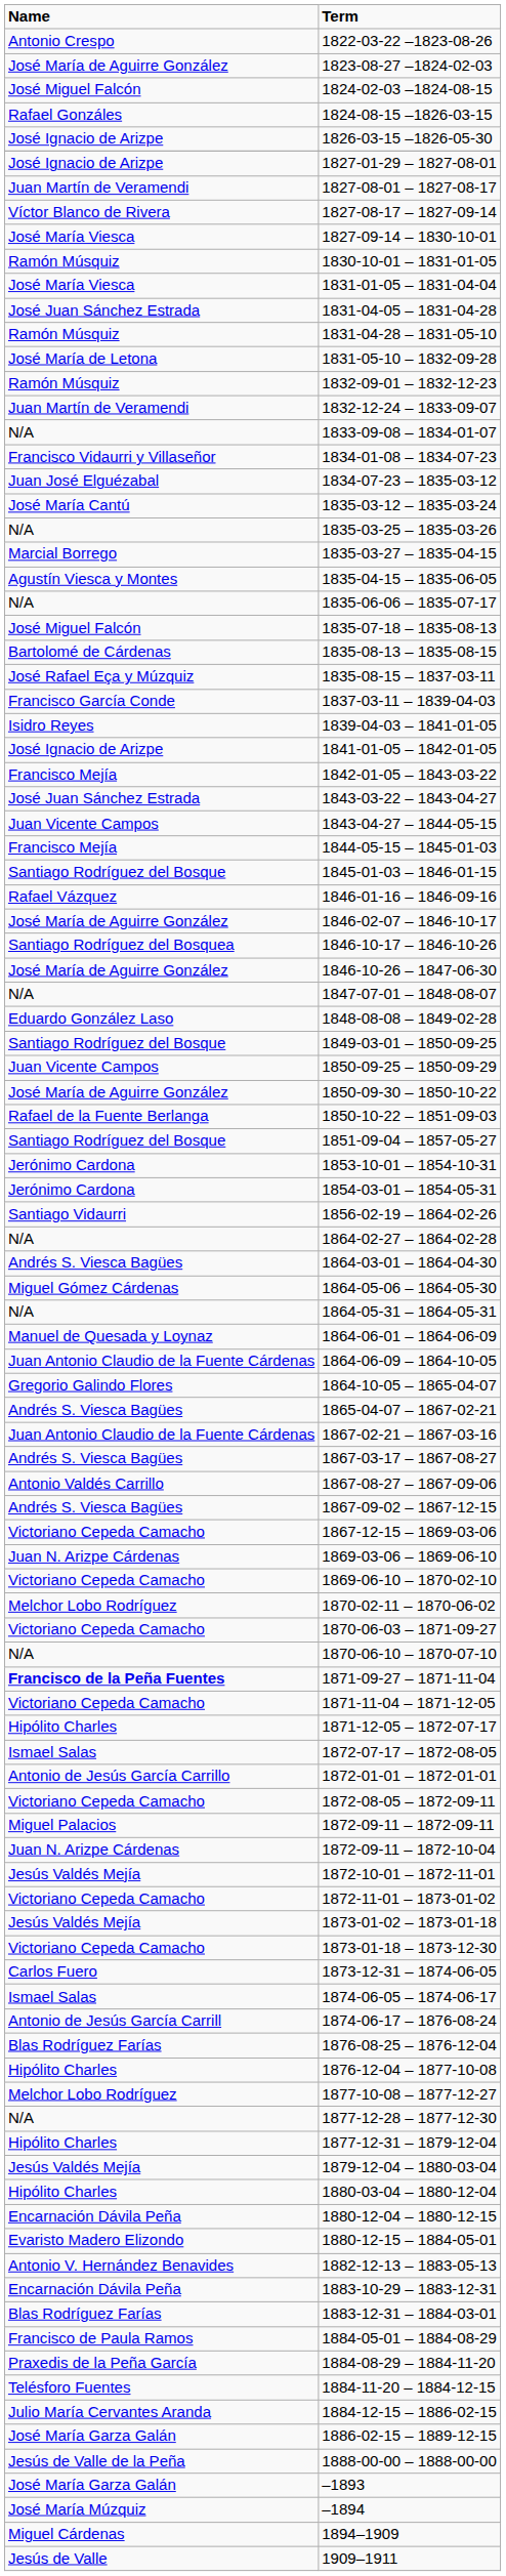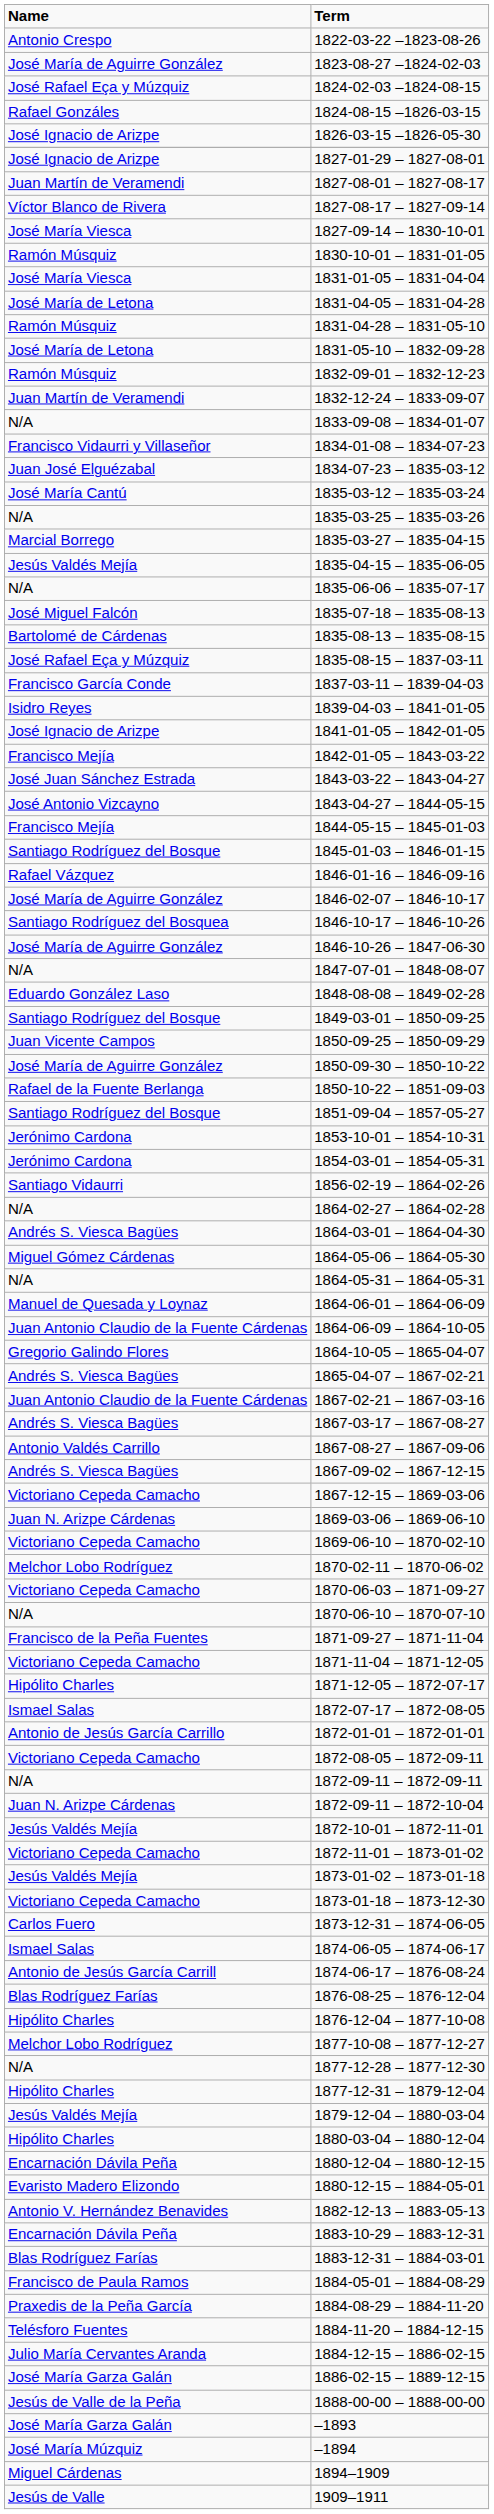 <table class="wikitable">
 <tr>
 <td><strong>Name</strong></td>
 <td><strong>Term</strong></td>
 </tr>
 <tr>
 <td><a href='#'>Antonio Crespo</a></td>
 <td>1822-03-22 –1823-08-26</td>
 </tr>
 <tr>
 <td><a href='#'>José María de Aguirre González</a></td>
 <td>1823-08-27 –1824-02-03</td>
 </tr>
 <tr>
-<td><a href='#'>José Miguel Falcón</a></td>
+<td><a href='#'>José Rafael Eça y Múzquiz</a></td>
 <td>1824-02-03 –1824-08-15</td>
 </tr>
 <tr>
 <td><a href='#'>Rafael Gonzáles</a></td>
 <td>1824-08-15 –1826-03-15</td>
 </tr>
 <tr>
 <td><a href='#'>José Ignacio de Arizpe</a></td>
 <td>1826-03-15 –1826-05-30</td>
 </tr>
 <tr>
 </tr>
 <tr>
 </tr>
 <tr>
 <td><a href='#'>José Ignacio de Arizpe</a></td>
 <td>1827-01-29 – 1827-08-01</td>
 </tr>
 <tr>
 <td><a href='#'>Juan Martín de Veramendi</a></td>
 <td>1827-08-01 – 1827-08-17</td>
 </tr>
 <tr>
 <td><a href='#'>Víctor Blanco de Rivera</a></td>
 <td>1827-08-17 – 1827-09-14</td>
 </tr>
 <tr>
 <td><a href='#'>José María Viesca</a></td>
 <td>1827-09-14 – 1830-10-01</td>
 </tr>
 <tr>
 <td><a href='#'>Ramón Músquiz</a></td>
 <td>1830-10-01 – 1831-01-05</td>
 </tr>
 <tr>
 <td><a href='#'>José María Viesca</a></td>
 <td>1831-01-05 – 1831-04-04</td>
 </tr>
 <tr>
-<td><a href='#'>José Juan Sánchez Estrada</a></td>
+<td><a href='#'>José María de Letona</a></td>
 <td>1831-04-05 – 1831-04-28</td>
 </tr>
 <tr>
 <td><a href='#'>Ramón Músquiz</a></td>
 <td>1831-04-28 – 1831-05-10</td>
 </tr>
 <tr>
 <td><a href='#'>José María de Letona</a></td>
 <td>1831-05-10 – 1832-09-28</td>
 </tr>
 <tr>
 <td><a href='#'>Ramón Músquiz</a></td>
 <td>1832-09-01 – 1832-12-23</td>
 </tr>
 <tr>
 <td><a href='#'>Juan Martín de Veramendi</a></td>
 <td>1832-12-24 – 1833-09-07</td>
 </tr>
 <tr>
 <td>N/A</td>
 <td>1833-09-08 – 1834-01-07</td>
 </tr>
 <tr>
 <td><a href='#'>Francisco Vidaurri y Villaseñor</a></td>
 <td>1834-01-08 – 1834-07-23</td>
 </tr>
 <tr>
 <td><a href='#'>Juan José Elguézabal</a></td>
 <td>1834-07-23 – 1835-03-12</td>
 </tr>
 <tr>
 <td><a href='#'>José María Cantú</a></td>
 <td>1835-03-12 – 1835-03-24</td>
 </tr>
 <tr>
 <td>N/A</td>
 <td>1835-03-25 – 1835-03-26</td>
 </tr>
 <tr>
 <td><a href='#'>Marcial Borrego</a></td>
 <td>1835-03-27 – 1835-04-15</td>
 </tr>
 <tr>
-<td><a href='#'>Agustín Viesca y Montes</a></td>
+<td><a href='#'>Jesús Valdés Mejía</a></td>
 <td>1835-04-15 – 1835-06-05</td>
 </tr>
 <tr>
 <td>N/A</td>
 <td>1835-06-06 – 1835-07-17</td>
 </tr>
 <tr>
 <td><a href='#'>José Miguel Falcón</a></td>
 <td>1835-07-18 – 1835-08-13</td>
 </tr>
 <tr>
 <td><a href='#'>Bartolomé de Cárdenas</a></td>
 <td>1835-08-13 – 1835-08-15</td>
 </tr>
 <tr>
 <td><a href='#'>José Rafael Eça y Múzquiz</a></td>
 <td>1835-08-15 – 1837-03-11</td>
 </tr>
 <tr>
 <td><a href='#'>Francisco García Conde</a></td>
 <td>1837-03-11 – 1839-04-03</td>
 </tr>
 <tr>
 <td><a href='#'>Isidro Reyes</a></td>
 <td>1839-04-03 – 1841-01-05</td>
 </tr>
 <tr>
 <td><a href='#'>José Ignacio de Arizpe</a></td>
 <td>1841-01-05 – 1842-01-05</td>
 </tr>
 <tr>
 <td><a href='#'>Francisco Mejía</a></td>
 <td>1842-01-05 – 1843-03-22</td>
 </tr>
 <tr>
 <td><a href='#'>José Juan Sánchez Estrada</a></td>
 <td>1843-03-22 – 1843-04-27</td>
 </tr>
 <tr>
-<td><a href='#'>Juan Vicente Campos</a></td>
+<td><a href='#'>José Antonio Vizcayno</a></td>
 <td>1843-04-27 – 1844-05-15</td>
 </tr>
 <tr>
 <td><a href='#'>Francisco Mejía</a></td>
 <td>1844-05-15 – 1845-01-03</td>
 </tr>
 <tr>
 <td><a href='#'>Santiago Rodríguez del Bosque</a></td>
 <td>1845-01-03 – 1846-01-15</td>
 </tr>
 <tr>
 <td><a href='#'>Rafael Vázquez</a></td>
 <td>1846-01-16 – 1846-09-16</td>
 </tr>
 <tr>
 <td><a href='#'>José María de Aguirre González</a></td>
 <td>1846-02-07 – 1846-10-17</td>
 </tr>
 <tr>
 <td><a href='#'>Santiago Rodríguez del Bosquea</a></td>
 <td>1846-10-17 – 1846-10-26</td>
 </tr>
 <tr>
 <td><a href='#'>José María de Aguirre González</a></td>
 <td>1846-10-26 – 1847-06-30</td>
 </tr>
 <tr>
 <td>N/A</td>
 <td>1847-07-01 – 1848-08-07</td>
 </tr>
 <tr>
 <td><a href='#'>Eduardo González Laso</a></td>
 <td>1848-08-08 – 1849-02-28</td>
 </tr>
 <tr>
 <td><a href='#'>Santiago Rodríguez del Bosque</a></td>
 <td>1849-03-01 – 1850-09-25</td>
 </tr>
 <tr>
 <td><a href='#'>Juan Vicente Campos</a></td>
 <td>1850-09-25 – 1850-09-29</td>
 </tr>
 <tr>
 <td><a href='#'>José María de Aguirre González</a></td>
 <td>1850-09-30 – 1850-10-22</td>
 </tr>
 <tr>
 <td><a href='#'>Rafael de la Fuente Berlanga</a></td>
 <td>1850-10-22 – 1851-09-03</td>
 </tr>
 <tr>
 <td><a href='#'>Santiago Rodríguez del Bosque</a></td>
 <td>1851-09-04 – 1857-05-27</td>
 </tr>
 <tr>
 <td><a href='#'>Jerónimo Cardona</a></td>
 <td>1853-10-01 – 1854-10-31</td>
 </tr>
 <tr>
 <td><a href='#'>Jerónimo Cardona</a></td>
 <td>1854-03-01 – 1854-05-31</td>
 </tr>
 <tr>
 <td><a href='#'>Santiago Vidaurri</a></td>
 <td>1856-02-19 – 1864-02-26</td>
 </tr>
 <tr>
 <td>N/A</td>
 <td>1864-02-27 – 1864-02-28</td>
 </tr>
 <tr>
 <td><a href='#'>Andrés S. Viesca Bagües</a></td>
 <td>1864-03-01 – 1864-04-30</td>
 </tr>
 <tr>
 <td><a href='#'>Miguel Gómez Cárdenas</a></td>
 <td>1864-05-06 – 1864-05-30</td>
 </tr>
 <tr>
 <td>N/A</td>
 <td>1864-05-31 – 1864-05-31</td>
 </tr>
 <tr>
 <td><a href='#'>Manuel de Quesada y Loynaz</a></td>
 <td>1864-06-01 – 1864-06-09</td>
 </tr>
 <tr>
 <td><a href='#'>Juan Antonio Claudio de la Fuente Cárdenas</a></td>
 <td>1864-06-09 – 1864-10-05</td>
 </tr>
 <tr>
 <td><a href='#'>Gregorio Galindo Flores</a></td>
 <td>1864-10-05 – 1865-04-07</td>
 </tr>
 <tr>
 <td><a href='#'>Andrés S. Viesca Bagües</a></td>
 <td>1865-04-07 – 1867-02-21</td>
 </tr>
 <tr>
 <td><a href='#'>Juan Antonio Claudio de la Fuente Cárdenas</a></td>
 <td>1867-02-21 – 1867-03-16</td>
 </tr>
 <tr>
 <td><a href='#'>Andrés S. Viesca Bagües</a></td>
 <td>1867-03-17 – 1867-08-27</td>
 </tr>
 <tr>
 <td><a href='#'>Antonio Valdés Carrillo</a></td>
 <td>1867-08-27 – 1867-09-06</td>
 </tr>
 <tr>
 <td><a href='#'>Andrés S. Viesca Bagües</a></td>
 <td>1867-09-02 – 1867-12-15</td>
 </tr>
 <tr>
 <td><a href='#'>Victoriano Cepeda Camacho</a></td>
 <td>1867-12-15 – 1869-03-06</td>
 </tr>
 <tr>
 <td><a href='#'>Juan N. Arizpe Cárdenas</a></td>
 <td>1869-03-06 – 1869-06-10</td>
 </tr>
 <tr>
 <td><a href='#'>Victoriano Cepeda Camacho</a></td>
 <td>1869-06-10 – 1870-02-10</td>
 </tr>
 <tr>
 <td><a href='#'>Melchor Lobo Rodríguez</a></td>
 <td>1870-02-11 – 1870-06-02</td>
 </tr>
 <tr>
 <td><a href='#'>Victoriano Cepeda Camacho</a></td>
 <td>1870-06-03 – 1871-09-27</td>
 </tr>
 <tr>
 <td>N/A</td>
 <td>1870-06-10 – 1870-07-10</td>
 </tr>
 <tr>
-<td><strong><a href='#'>Francisco de la Peña Fuentes</a></strong></td>
+<td><a href='#'>Francisco de la Peña Fuentes</a></td>
 <td>1871-09-27 – 1871-11-04</td>
 </tr>
 <tr>
 <td><a href='#'>Victoriano Cepeda Camacho</a></td>
 <td>1871-11-04 – 1871-12-05</td>
 </tr>
 <tr>
 <td><a href='#'>Hipólito Charles</a></td>
 <td>1871-12-05 – 1872-07-17</td>
 </tr>
 <tr>
 <td><a href='#'>Ismael Salas</a></td>
 <td>1872-07-17 – 1872-08-05</td>
 </tr>
 <tr>
 <td><a href='#'>Antonio de Jesús García Carrillo</a></td>
 <td>1872-01-01 – 1872-01-01</td>
 </tr>
 <tr>
 <td><a href='#'>Victoriano Cepeda Camacho</a></td>
 <td>1872-08-05 – 1872-09-11</td>
 </tr>
 <tr>
-<td><a href='#'>Miguel Palacios</a></td>
+<td>N/A</td>
 <td>1872-09-11 – 1872-09-11</td>
 </tr>
 <tr>
 <td><a href='#'>Juan N. Arizpe Cárdenas</a></td>
 <td>1872-09-11 – 1872-10-04</td>
 </tr>
 <tr>
 <td><a href='#'>Jesús Valdés Mejía</a></td>
 <td>1872-10-01 – 1872-11-01</td>
 </tr>
 <tr>
 <td><a href='#'>Victoriano Cepeda Camacho</a></td>
 <td>1872-11-01 – 1873-01-02</td>
 </tr>
 <tr>
 <td><a href='#'>Jesús Valdés Mejía</a></td>
 <td>1873-01-02 – 1873-01-18</td>
 </tr>
 <tr>
 <td><a href='#'>Victoriano Cepeda Camacho</a></td>
 <td>1873-01-18 – 1873-12-30</td>
 </tr>
 <tr>
 <td><a href='#'>Carlos Fuero</a></td>
 <td>1873-12-31 – 1874-06-05</td>
 </tr>
 <tr>
 <td><a href='#'>Ismael Salas</a></td>
 <td>1874-06-05 – 1874-06-17</td>
 </tr>
 <tr>
 <td><a href='#'>Antonio de Jesús García Carrill</a></td>
 <td>1874-06-17 – 1876-08-24</td>
 </tr>
 <tr>
 <td><a href='#'>Blas Rodríguez Farías</a></td>
 <td>1876-08-25 – 1876-12-04</td>
 </tr>
 <tr>
 <td><a href='#'>Hipólito Charles</a></td>
 <td>1876-12-04 – 1877-10-08</td>
 </tr>
 <tr>
 <td><a href='#'>Melchor Lobo Rodríguez</a></td>
 <td>1877-10-08 – 1877-12-27</td>
 </tr>
 <tr>
 <td>N/A</td>
 <td>1877-12-28 – 1877-12-30</td>
 </tr>
 <tr>
 <td><a href='#'>Hipólito Charles</a></td>
 <td>1877-12-31 – 1879-12-04</td>
 </tr>
 <tr>
 <td><a href='#'>Jesús Valdés Mejía</a></td>
 <td>1879-12-04 – 1880-03-04</td>
 </tr>
 <tr>
 <td><a href='#'>Hipólito Charles</a></td>
 <td>1880-03-04 – 1880-12-04</td>
 </tr>
 <tr>
 <td><a href='#'>Encarnación Dávila Peña</a></td>
 <td>1880-12-04 – 1880-12-15</td>
 </tr>
 <tr>
 <td><a href='#'>Evaristo Madero Elizondo</a></td>
 <td>1880-12-15 – 1884-05-01</td>
 </tr>
 <tr>
 <td><a href='#'>Antonio V. Hernández Benavides</a></td>
 <td>1882-12-13 – 1883-05-13</td>
 </tr>
 <tr>
 <td><a href='#'>Encarnación Dávila Peña</a></td>
 <td>1883-10-29 – 1883-12-31</td>
 </tr>
 <tr>
 <td><a href='#'>Blas Rodríguez Farías</a></td>
 <td>1883-12-31 – 1884-03-01</td>
 </tr>
 <tr>
 <td><a href='#'>Francisco de Paula Ramos</a></td>
 <td>1884-05-01 – 1884-08-29</td>
 </tr>
 <tr>
 <td><a href='#'>Praxedis de la Peña García</a></td>
 <td>1884-08-29 – 1884-11-20</td>
 </tr>
 <tr>
 <td><a href='#'>Telésforo Fuentes</a></td>
 <td>1884-11-20 – 1884-12-15</td>
 </tr>
 <tr>
 <td><a href='#'>Julio María Cervantes Aranda</a></td>
 <td>1884-12-15 – 1886-02-15</td>
 </tr>
 <tr>
 <td><a href='#'>José María Garza Galán</a></td>
 <td>1886-02-15 – 1889-12-15</td>
 </tr>
 <tr>
 <td><a href='#'>Jesús de Valle de la Peña</a></td>
 <td>1888-00-00 – 1888-00-00</td>
 </tr>
 <tr>
 <td><a href='#'>José María Garza Galán</a></td>
 <td>–1893</td>
 </tr>
 <tr>
 <td><a href='#'>José María Múzquiz</a></td>
 <td>–1894</td>
 </tr>
 <tr>
 <td><a href='#'>Miguel Cárdenas</a></td>
 <td>1894–1909</td>
 </tr>
 <tr>
 <td><a href='#'>Jesús de Valle</a></td>
 <td>1909–1911</td>
 </tr>
 </table>
